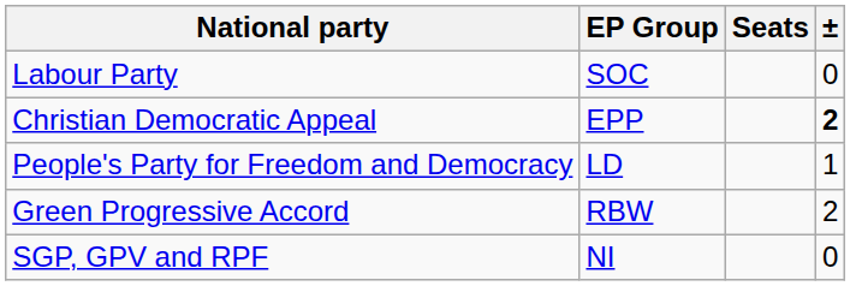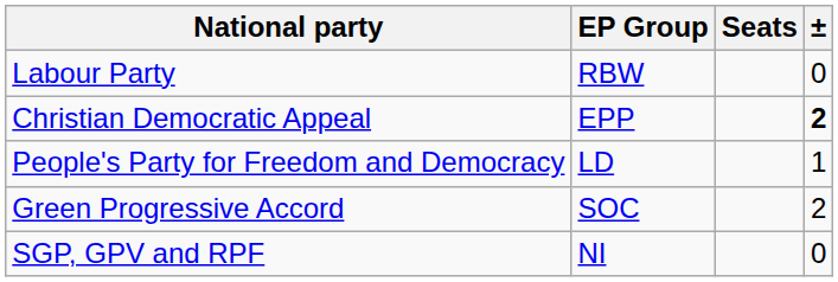 <table class="wikitable">
 <tr>
 <th>National party</th>
 <th>EP Group</th>
 <th>Seats </th>
 <th>±</th>
 </tr>
 <tr>
 <td> <a href='#'>Labour Party</a></td>
-<td> <a href='#'>SOC</a></td>
+<td> <a href='#'>RBW</a></td>
 <td></td>
 <td>0 </td>
 </tr>
 <tr>
 <td> <a href='#'>Christian Democratic Appeal</a></td>
 <td> <a href='#'>EPP</a></td>
 <td></td>
 <td><strong>2 </strong></td>
 </tr>
 <tr>
 <td> <a href='#'>People's Party for Freedom and Democracy</a></td>
 <td> <a href='#'>LD</a></td>
 <td></td>
 <td>1 </td>
 </tr>
 <tr>
 <td> <a href='#'>Green Progressive Accord</a></td>
-<td> <a href='#'>RBW</a></td>
+<td> <a href='#'>SOC</a></td>
 <td></td>
 <td>2 </td>
 </tr>
 <tr>
 <td> <a href='#'>SGP, GPV and RPF</a></td>
 <td> <a href='#'>NI</a></td>
 <td></td>
 <td>0 </td>
 </tr>
 </table>
